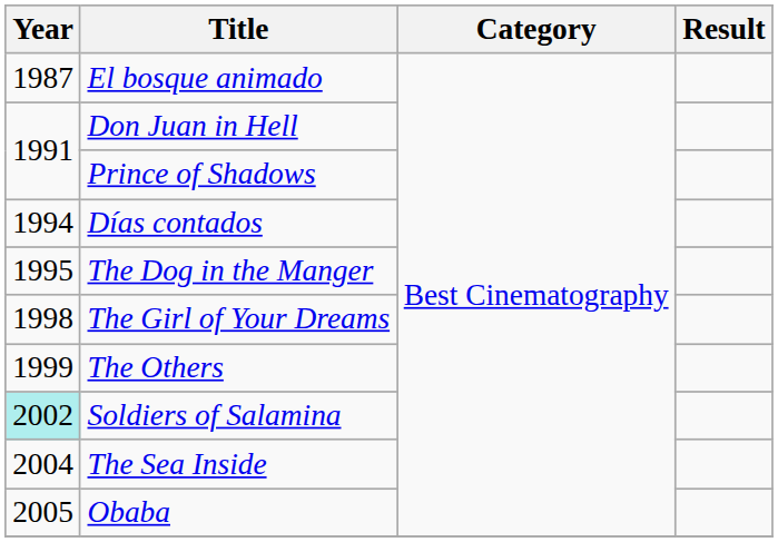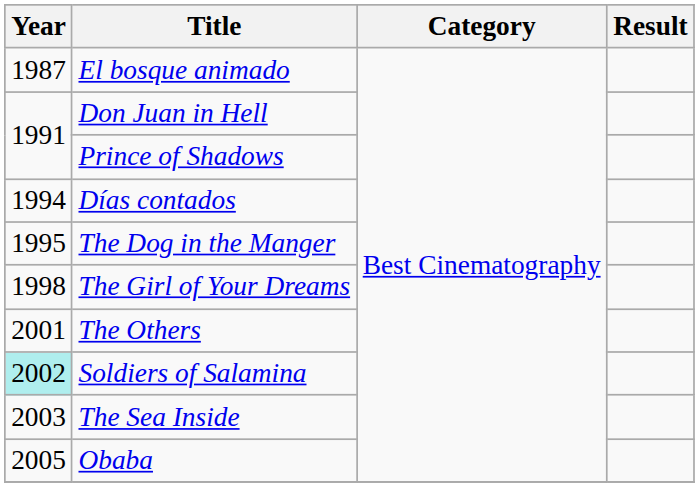 <table class="wikitable">
 <tr>
 <th>Year</th>
 <th>Title</th>
 <th>Category</th>
 <th>Result</th>
 </tr>
 <tr>
 <td>1987</td>
 <td><em><a href='#'>El bosque animado</a></em></td>
 <td rowspan=10><a href='#'>Best Cinematography</a></td>
 <td></td>
 </tr>
 <tr>
 <td rowspan=2>1991</td>
 <td><em><a href='#'>Don Juan in Hell</a></em></td>
 <td></td>
 </tr>
 <tr>
 <td><em><a href='#'>Prince of Shadows</a></em></td>
 <td></td>
 </tr>
 <tr>
 <td>1994</td>
 <td><em><a href='#'>Días contados</a></em></td>
 <td></td>
 </tr>
 <tr>
 <td>1995</td>
 <td><em><a href='#'>The Dog in the Manger</a></em></td>
 <td></td>
 </tr>
 <tr>
 <td>1998</td>
 <td><em><a href='#'>The Girl of Your Dreams</a></em></td>
 <td></td>
 </tr>
 <tr>
-<td>1999</td>
+<td>2001</td>
 <td><em><a href='#'>The Others</a></em></td>
 <td></td>
 </tr>
 <tr>
 <td style="background: paleturquoise;">2002</td>
 <td><em><a href='#'>Soldiers of Salamina</a></em></td>
 <td></td>
 </tr>
 <tr>
-<td>2004</td>
+<td>2003</td>
 <td><em><a href='#'>The Sea Inside</a></em></td>
 <td></td>
 </tr>
 <tr>
 <td>2005</td>
 <td><em><a href='#'>Obaba</a></em></td>
 <td></td>
 </tr>
 <tr>
 </tr>
 </table>
